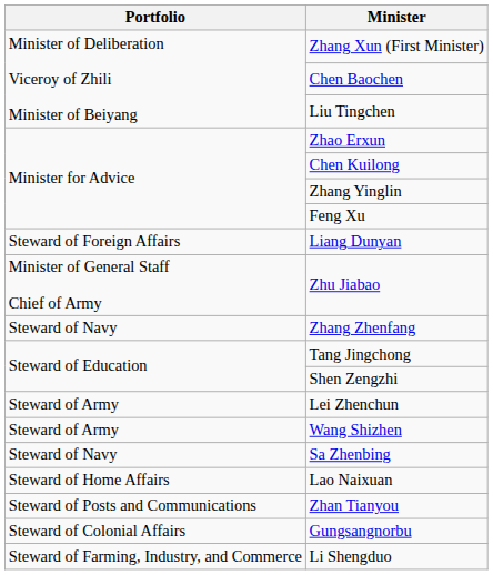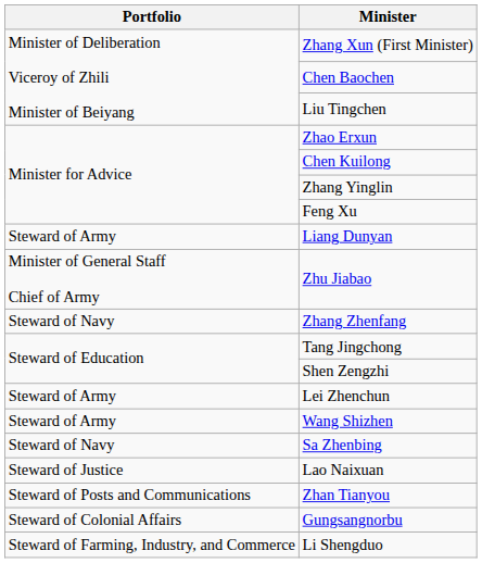 <table class="wikitable">
 <tr>
 <th>Portfolio</th>
 <th>Minister</th>
 </tr>
 <tr>
 <td rowspan="3">Minister of Deliberation<br><br>Viceroy of Zhili<br><br>Minister of Beiyang<br></td>
 <td><a href='#'>Zhang Xun</a> (First Minister)<br></td>
 </tr>
 <tr>
 <td><a href='#'>Chen Baochen</a><br></td>
 </tr>
 <tr>
 <td>Liu Tingchen<br></td>
 </tr>
 <tr>
 <td rowspan="4">Minister for Advice<br></td>
 <td><a href='#'>Zhao Erxun</a><br></td>
 </tr>
 <tr>
 <td><a href='#'>Chen Kuilong</a><br></td>
 </tr>
 <tr>
 <td>Zhang Yinglin<br></td>
 </tr>
 <tr>
 <td>Feng Xu<br></td>
 </tr>
 <tr>
-<td>Steward of Foreign Affairs<br></td>
+<td>Steward of Army<br></td>
 <td><a href='#'>Liang Dunyan</a><br></td>
 </tr>
 <tr>
 <td>Minister of General Staff<br><br>Chief of Army<br></td>
 <td><a href='#'>Zhu Jiabao</a><br></td>
 </tr>
 <tr>
 <td>Steward of Navy<br></td>
 <td><a href='#'>Zhang Zhenfang</a><br></td>
 </tr>
 <tr>
 <td rowspan="2">Steward of Education<br></td>
 <td>Tang Jingchong<br></td>
 </tr>
 <tr>
 <td>Shen Zengzhi<br></td>
 </tr>
 <tr>
 <td>Steward of Army<br></td>
 <td>Lei Zhenchun<br></td>
 </tr>
 <tr>
 <td>Steward of Army<br></td>
 <td><a href='#'>Wang Shizhen</a><br></td>
 </tr>
 <tr>
 <td>Steward of Navy<br></td>
 <td><a href='#'>Sa Zhenbing</a><br></td>
 </tr>
 <tr>
-<td>Steward of Home Affairs<br></td>
+<td>Steward of Justice<br></td>
 <td>Lao Naixuan<br></td>
 </tr>
 <tr>
 <td>Steward of Posts and Communications<br></td>
 <td><a href='#'>Zhan Tianyou</a><br></td>
 </tr>
 <tr>
 <td>Steward of Colonial Affairs<br></td>
 <td><a href='#'>Gungsangnorbu</a><br></td>
 </tr>
 <tr>
 <td>Steward of Farming, Industry, and Commerce<br></td>
 <td>Li Shengduo<br></td>
 </tr>
 </table>
